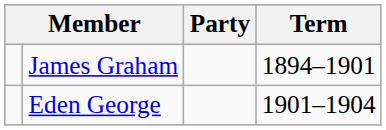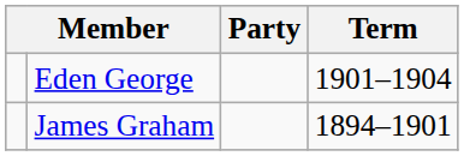 <table class="wikitable">
 <tr>
 <th colspan="2">Member</th>
 <th>Party</th>
 <th>Term</th>
 </tr>
 <tr>
 <td> </td>
+<td><a href='#'>Eden George</a></td>
+<td></td>
+<td>1901–1904</td>
+</tr>
+<tr>
+<td> </td>
 <td><a href='#'>James Graham</a></td>
 <td></td>
 <td>1894–1901</td>
 </tr>
-<tr>
-<td> </td>
-<td><a href='#'>Eden George</a></td>
-<td></td>
-<td>1901–1904</td>
-</tr>
 </table>
